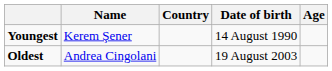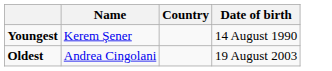 <table class="wikitable">
 <tr>
 <th></th>
 <th><strong>Name</strong></th>
 <th><strong>Country</strong></th>
 <th><strong>Date of birth</strong></th>
-<th><strong>Age</strong></th>
 </tr>
 <tr>
 <td><strong>Youngest</strong></td>
 <td><a href='#'>Kerem Şener</a></td>
 <td></td>
 <td>14 August 1990</td>
-<td></td>
 </tr>
 <tr>
 <td><strong>Oldest</strong></td>
 <td><a href='#'>Andrea Cingolani</a></td>
 <td></td>
 <td>19 August 2003</td>
-<td></td>
 </tr>
 </table>
